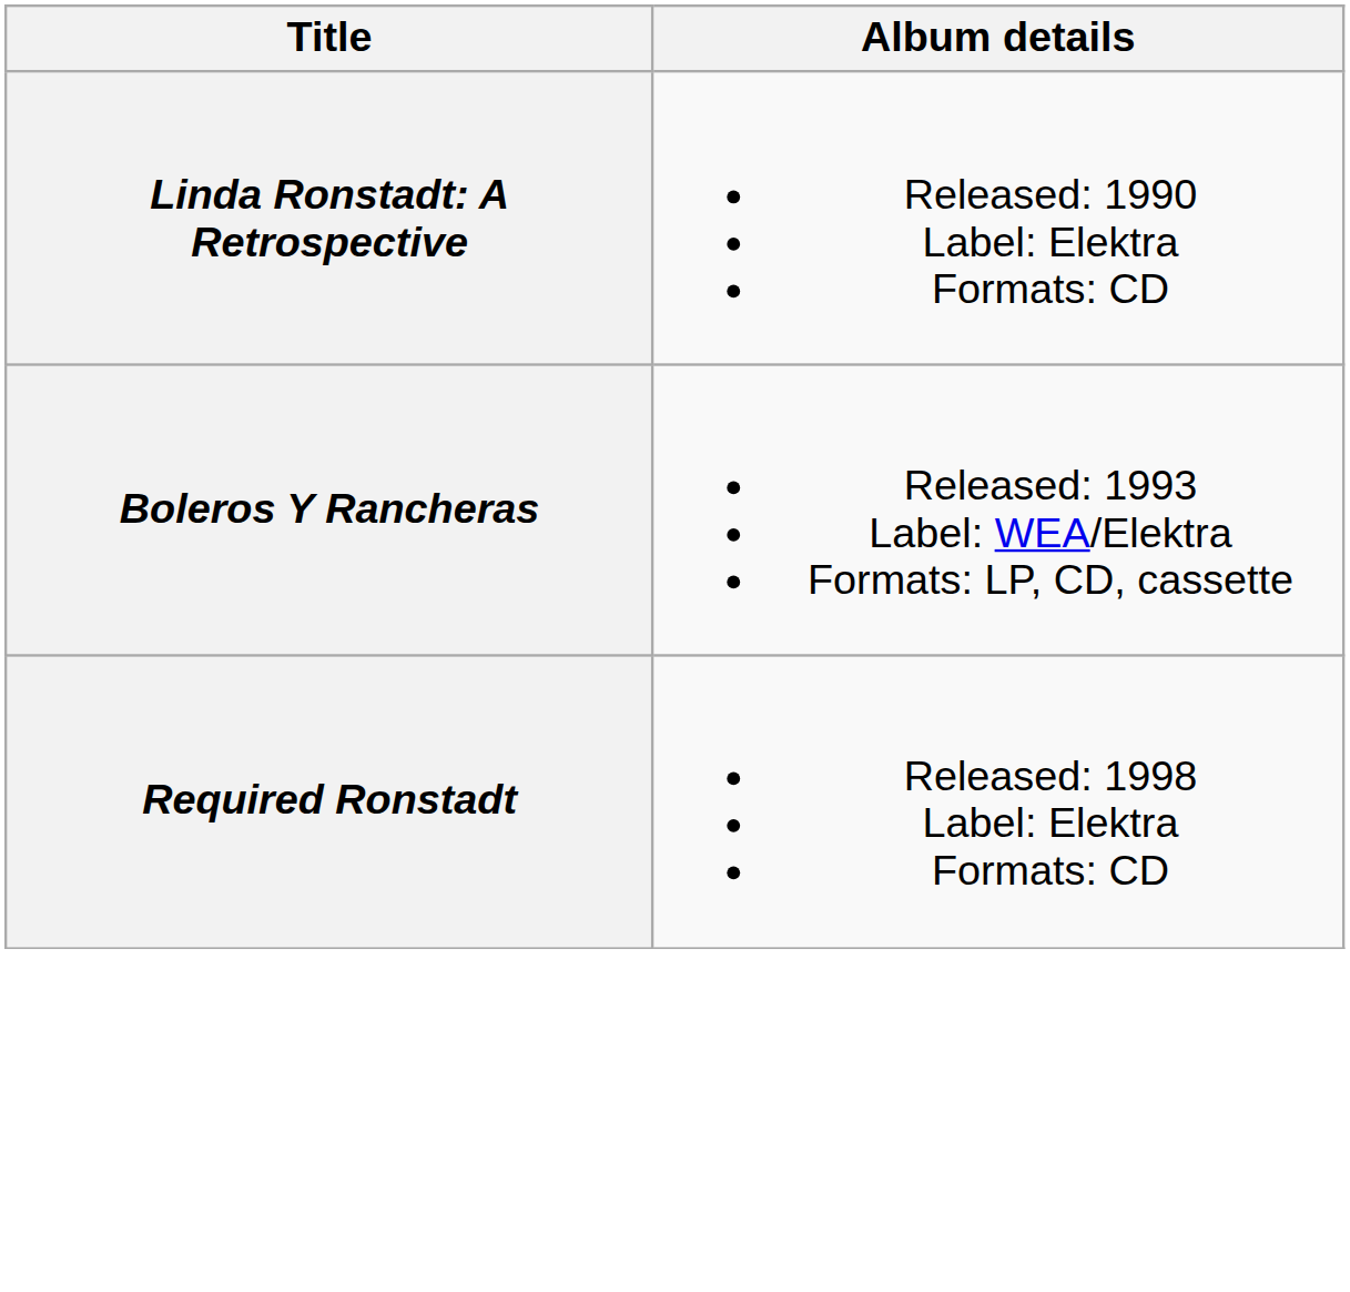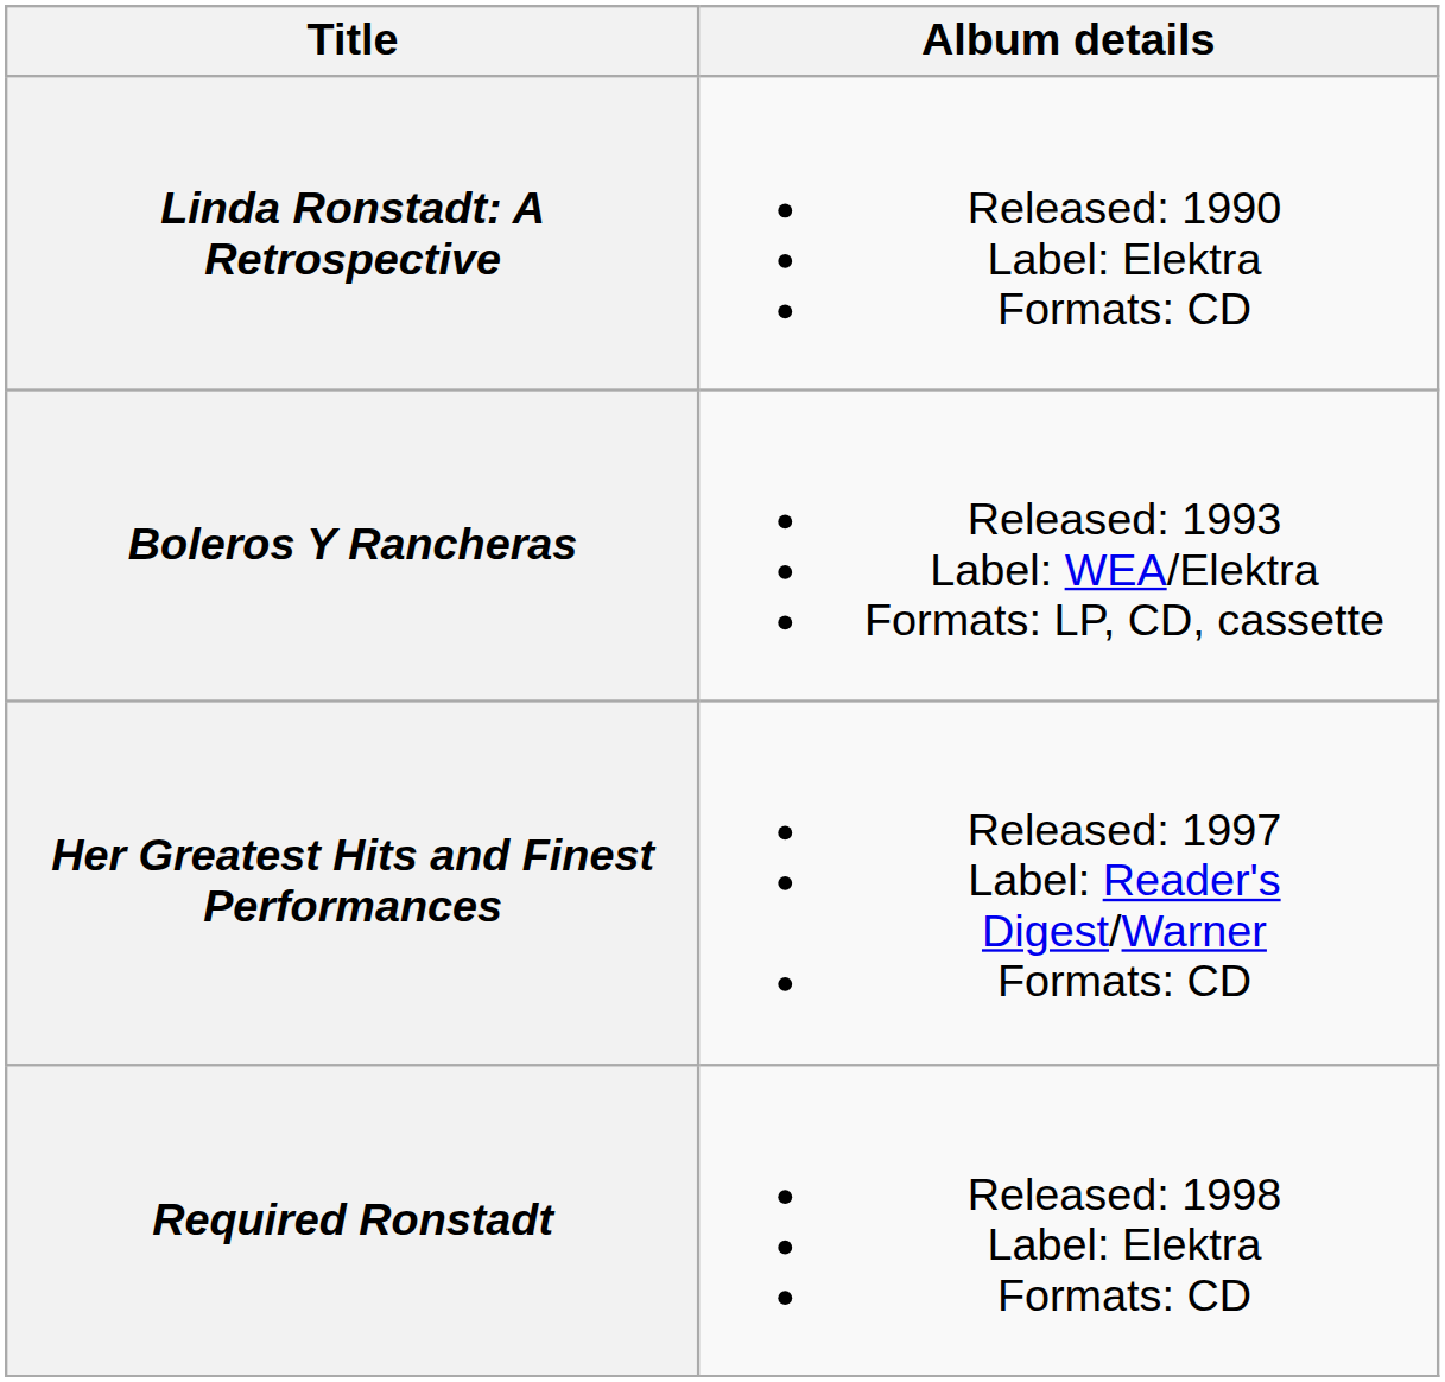 <table class="wikitable plainrowheaders" style="text-align:center;">
 <tr>
 <th scope="col" style="width:15em;">Title</th>
 <th scope="col" style="width:16em;">Album details</th>
 </tr>
 <tr>
 <th scope="row"><em>Linda Ronstadt: A Retrospective</em></th>
 <td><br><ul><li>Released: 1990</li><li>Label: Elektra</li><li>Formats: CD</li></ul></td>
 </tr>
 <tr>
 <th scope="row"><em>Boleros Y Rancheras</em></th>
 <td><br><ul><li>Released: 1993</li><li>Label: <a href='#'>WEA</a>/Elektra</li><li>Formats: LP, CD, cassette</li></ul></td>
 </tr>
 <tr>
+<th scope="row"><em>Her Greatest Hits and Finest Performances</em></th>
+<td><br><ul><li>Released: 1997</li><li>Label: <a href='#'>Reader's Digest</a>/<a href='#'>Warner</a></li><li>Formats: CD</li></ul></td>
+</tr>
+<tr>
 <th scope="row"><em>Required Ronstadt</em></th>
 <td><br><ul><li>Released: 1998</li><li>Label: Elektra</li><li>Formats: CD</li></ul></td>
 </tr>
 <tr>
 </tr>
 </table>
